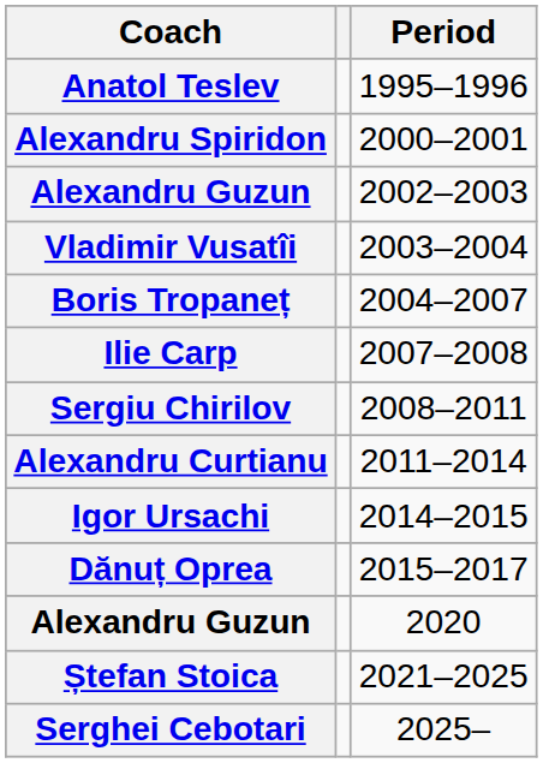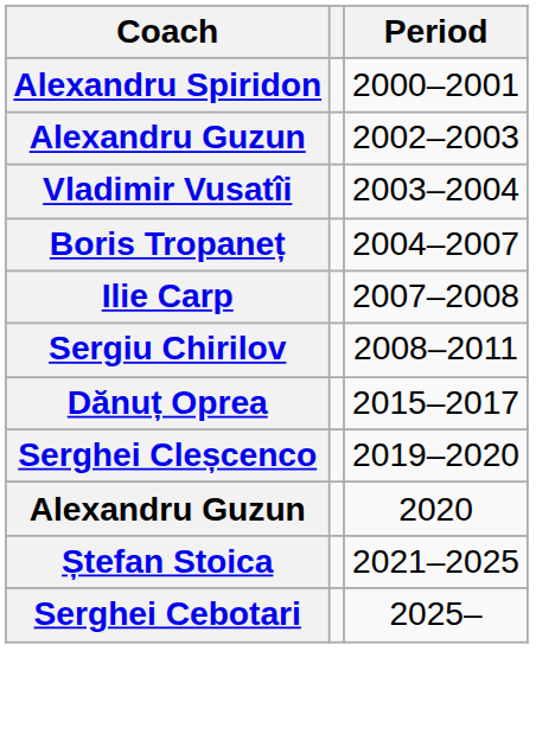 <table class="wikitable sortable plainrowheaders" style="text-align:center;">
 <tr>
 <th scope="col">Coach</th>
 <th scope="col"></th>
 <th scope="col">Period</th>
-</tr>
-<tr>
-<th scope="row"><a href='#'>Anatol Teslev</a></th>
-<td></td>
-<td>1995–1996</td>
 </tr>
 <tr>
 <th scope="row"><a href='#'>Alexandru Spiridon</a></th>
 <td></td>
 <td>2000–2001</td>
 </tr>
 <tr>
 <th scope="row"><a href='#'>Alexandru Guzun</a></th>
 <td></td>
 <td>2002–2003</td>
 </tr>
 <tr>
 <th scope="row"><a href='#'>Vladimir Vusatîi</a></th>
 <td></td>
 <td>2003–2004</td>
 </tr>
 <tr>
 <th scope="row"><a href='#'>Boris Tropaneț</a></th>
 <td></td>
 <td>2004–2007</td>
 </tr>
 <tr>
 <th scope="row"><a href='#'>Ilie Carp</a></th>
 <td></td>
 <td>2007–2008</td>
 </tr>
 <tr>
 <th scope="row"><a href='#'>Sergiu Chirilov</a></th>
 <td></td>
 <td>2008–2011</td>
 </tr>
 <tr>
-<th scope="row"><a href='#'>Alexandru Curtianu</a></th>
-<td></td>
-<td>2011–2014</td>
-</tr>
-<tr>
-<th scope="row"><a href='#'>Igor Ursachi</a></th>
-<td></td>
-<td>2014–2015</td>
-</tr>
-<tr>
 <th scope="row"><a href='#'>Dănuț Oprea</a></th>
 <td></td>
 <td>2015–2017</td>
+</tr>
+<tr>
+<th scope="row"><a href='#'>Serghei Cleșcenco</a></th>
+<td></td>
+<td>2019–2020</td>
 </tr>
 <tr>
 <th scope="row">Alexandru Guzun</th>
 <td></td>
 <td>2020</td>
 </tr>
 <tr>
 <th scope="row"><a href='#'>Ștefan Stoica</a></th>
 <td></td>
 <td>2021–2025</td>
 </tr>
 <tr>
 <th scope="row"><a href='#'><strong>Serghei Cebotari</strong></a></th>
 <td></td>
 <td>2025–</td>
 </tr>
 </table>
